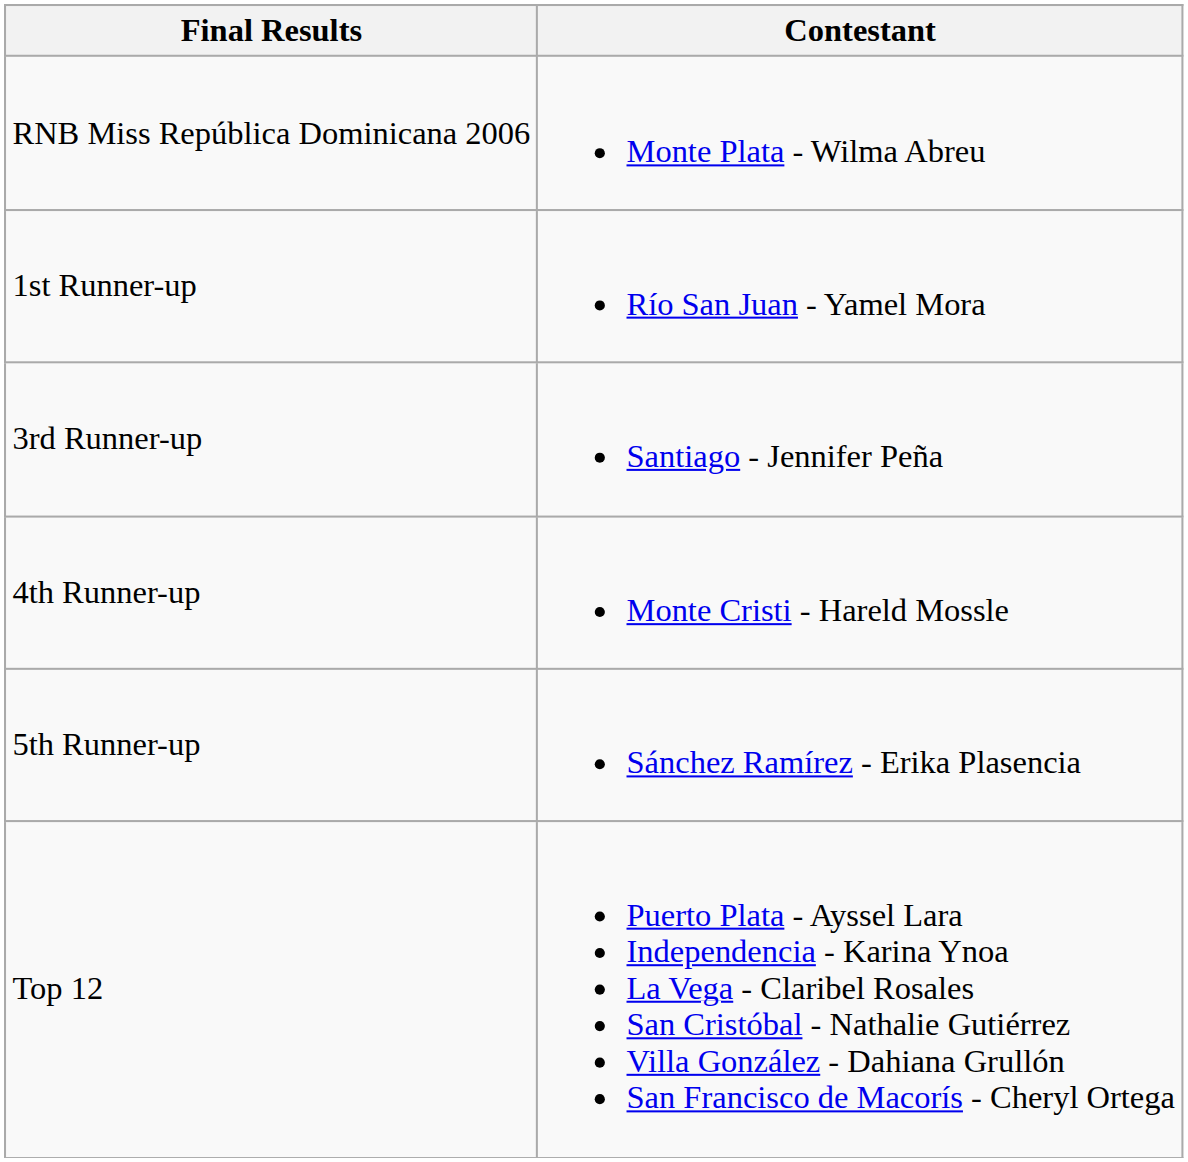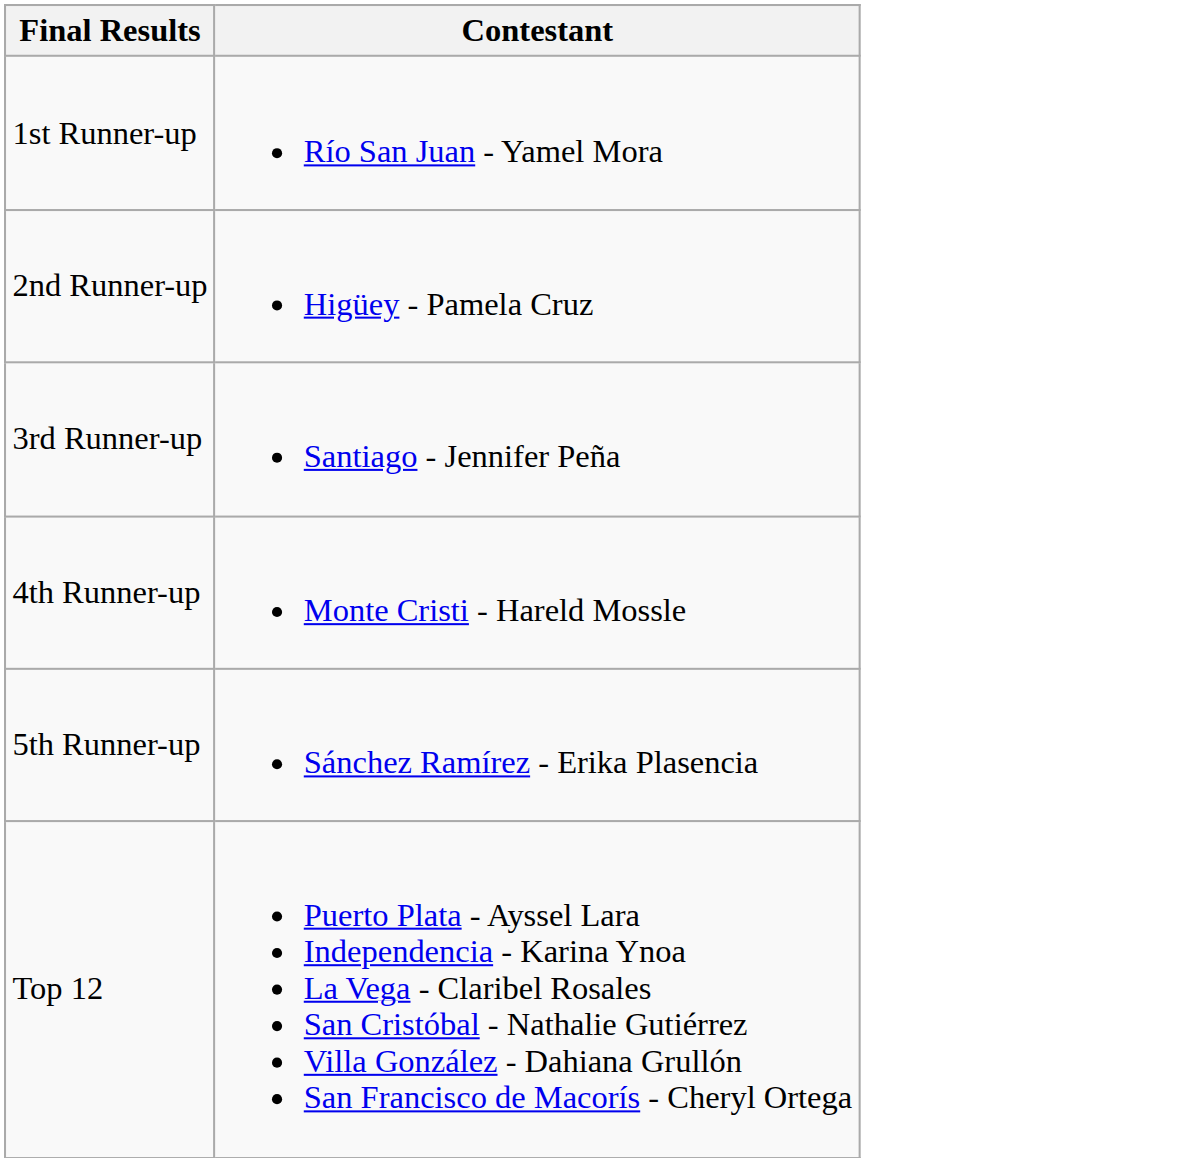 <table class="wikitable">
 <tr>
 <th>Final Results</th>
 <th>Contestant</th>
 </tr>
 <tr>
-<td>RNB Miss República Dominicana 2006</td>
-<td><br><ul><li><a href='#'>Monte Plata</a> - Wilma Abreu</li></ul></td>
+<td>1st Runner-up</td>
+<td><br><ul><li><a href='#'>Río San Juan</a> - Yamel Mora</li></ul></td>
 </tr>
 <tr>
-<td>1st Runner-up</td>
-<td><br><ul><li><a href='#'>Río San Juan</a> - Yamel Mora</li></ul></td>
+<td>2nd Runner-up</td>
+<td><br><ul><li><a href='#'>Higüey</a> - Pamela Cruz</li></ul></td>
 </tr>
 <tr>
 <td>3rd Runner-up</td>
 <td><br><ul><li><a href='#'>Santiago</a> - Jennifer Peña</li></ul></td>
 </tr>
 <tr>
 <td>4th Runner-up</td>
 <td><br><ul><li><a href='#'>Monte Cristi</a> - Hareld Mossle</li></ul></td>
 </tr>
 <tr>
 <td>5th Runner-up</td>
 <td><br><ul><li><a href='#'>Sánchez Ramírez</a> - Erika Plasencia</li></ul></td>
 </tr>
 <tr>
 <td>Top 12</td>
 <td><br><ul><li><a href='#'>Puerto Plata</a> - Ayssel Lara</li><li><a href='#'>Independencia</a> - Karina Ynoa</li><li><a href='#'>La Vega</a> - Claribel Rosales</li><li><a href='#'>San Cristóbal</a> - Nathalie Gutiérrez</li><li><a href='#'>Villa González</a> - Dahiana Grullón</li><li><a href='#'>San Francisco de Macorís</a> - Cheryl Ortega</li></ul></td>
 </tr>
 </table>
